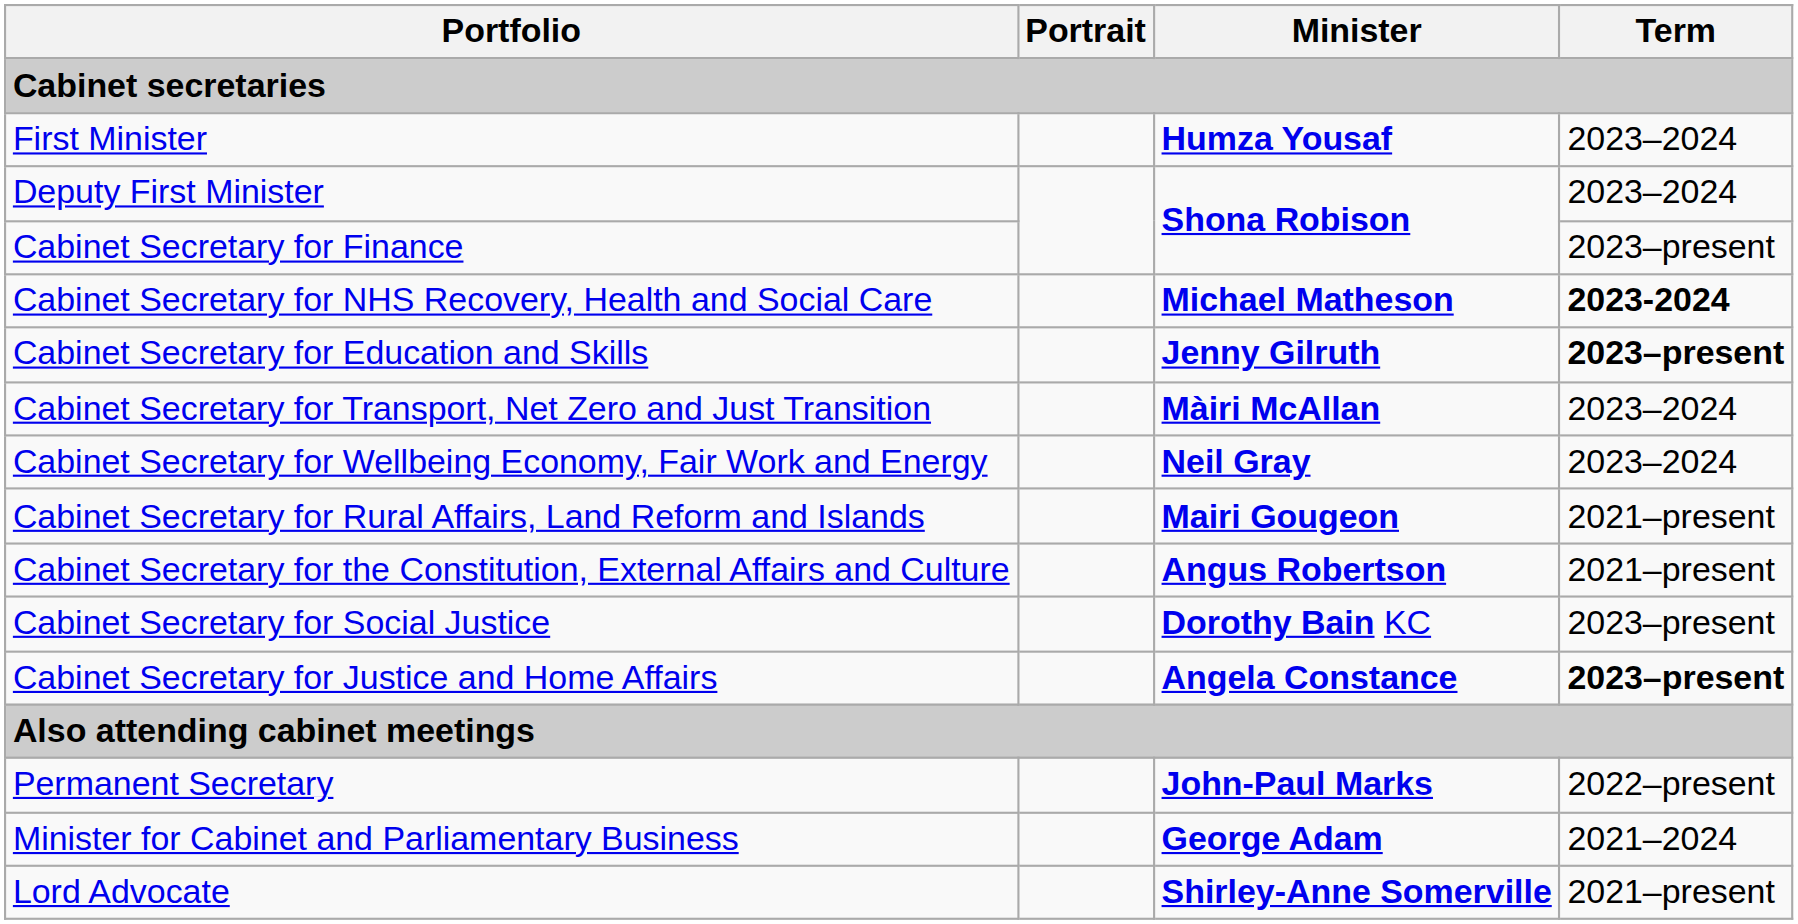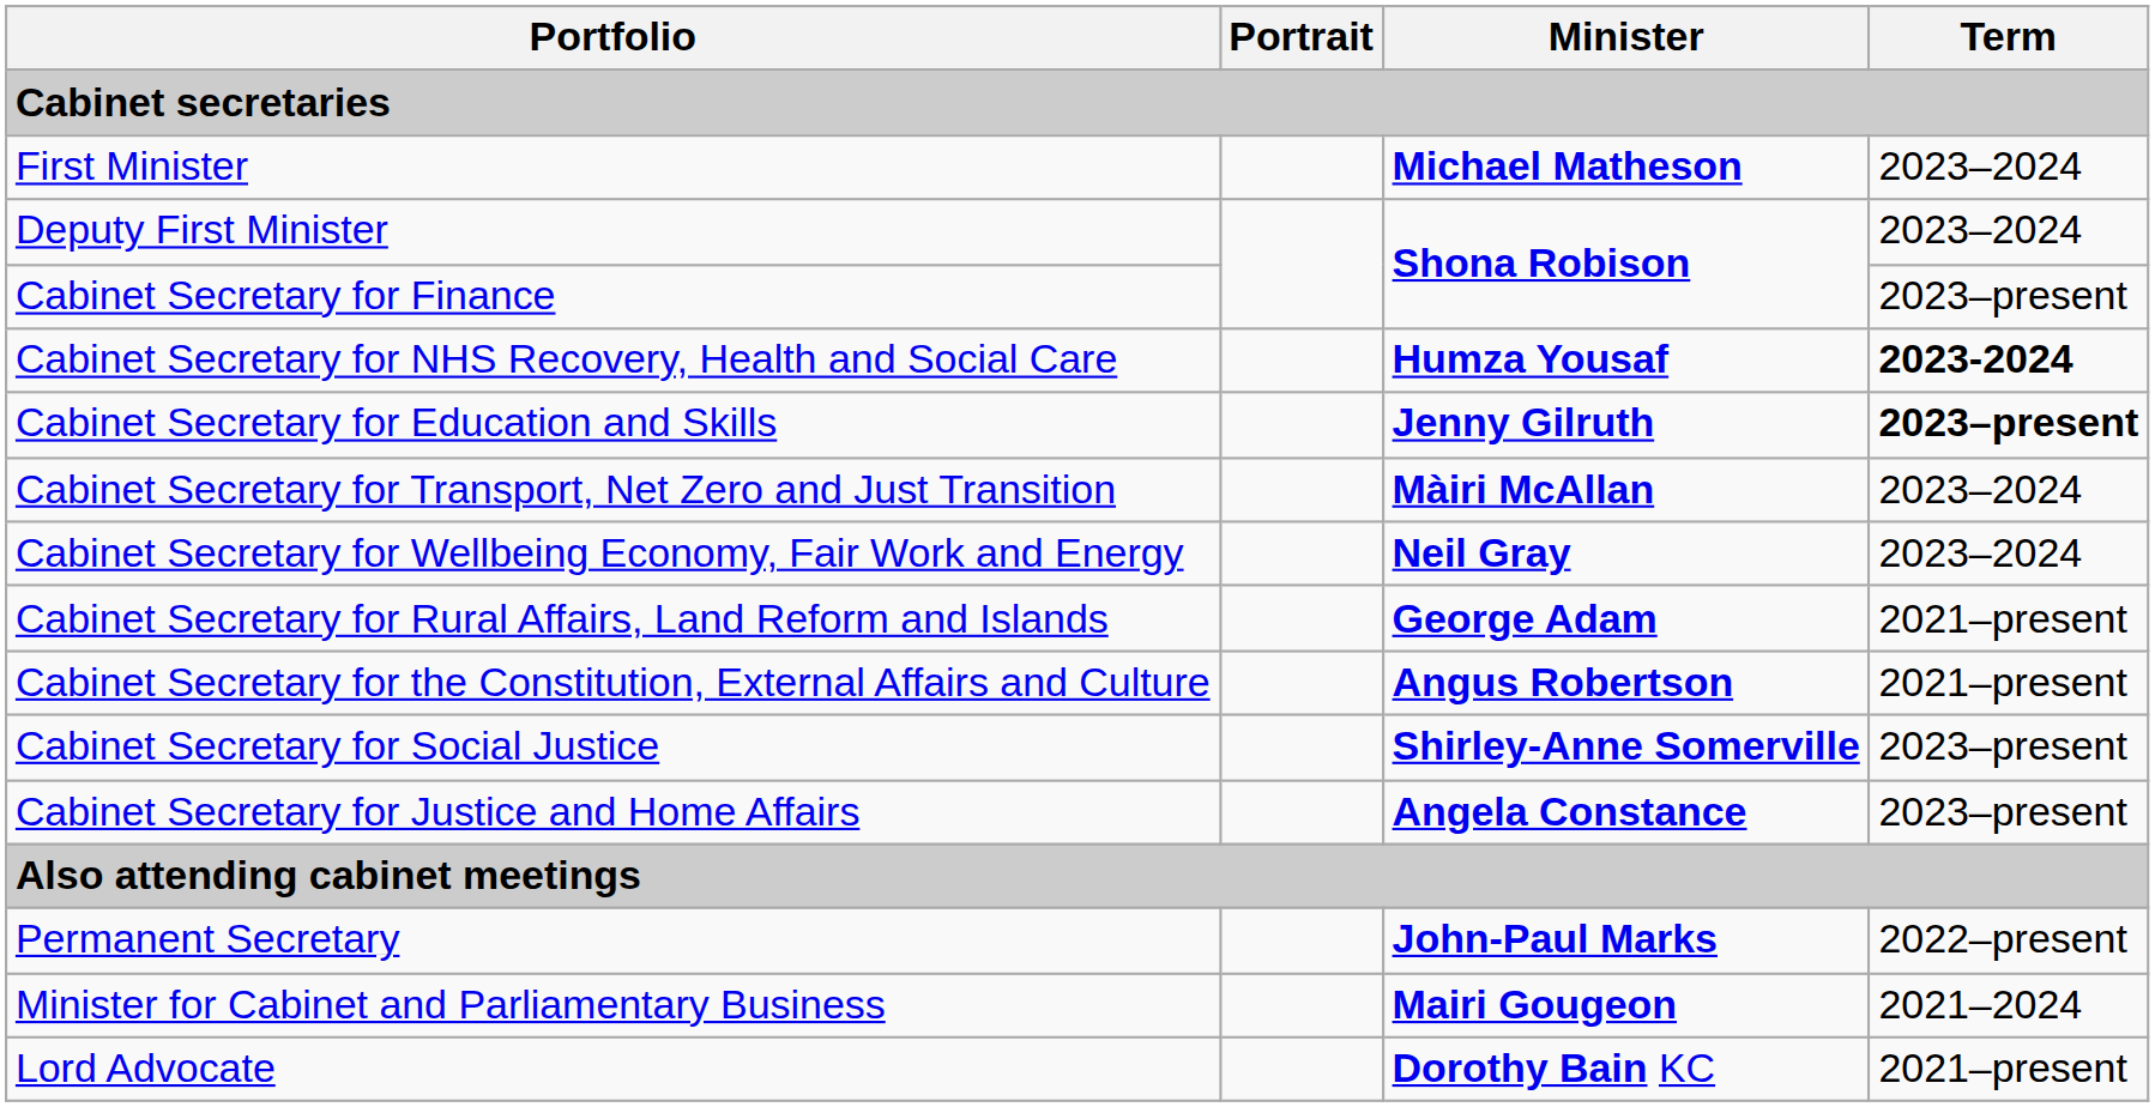 <table class="wikitable">
 <tr>
 <th>Portfolio</th>
 <th>Portrait</th>
 <th>Minister</th>
 <th>Term</th>
 </tr>
 <tr>
 <td colspan="4" style="background:#ccc;"><strong>Cabinet secretaries</strong></td>
 </tr>
 <tr>
 <td><a href='#'>First Minister</a></td>
 <td></td>
-<td> <strong><a href='#'>Humza Yousaf</a></strong> </td>
+<td><strong><a href='#'>Michael Matheson</a></strong> </td>
 <td>2023–2024</td>
 </tr>
 <tr>
 <td><a href='#'>Deputy First Minister</a></td>
 <td rowspan="2"></td>
 <td rowspan="2"><strong><a href='#'>Shona Robison</a></strong> </td>
 <td>2023–2024</td>
 </tr>
 <tr>
 <td><a href='#'>Cabinet Secretary for Finance</a></td>
 <td>2023–present</td>
 </tr>
 <tr>
 <td><a href='#'>Cabinet Secretary for NHS Recovery, Health and Social Care</a></td>
 <td></td>
-<td><strong><a href='#'>Michael Matheson</a></strong> </td>
+<td> <strong><a href='#'>Humza Yousaf</a></strong> </td>
 <td><strong>2023-2024</strong></td>
 </tr>
 <tr>
 <td><a href='#'>Cabinet Secretary for Education and Skills</a></td>
 <td></td>
 <td><strong><a href='#'>Jenny Gilruth</a></strong> </td>
 <td><strong>2023–present</strong></td>
 </tr>
 <tr>
 <td><a href='#'>Cabinet Secretary for Transport, Net Zero and Just Transition</a></td>
 <td></td>
 <td><strong><a href='#'>Màiri McAllan</a></strong> </td>
 <td>2023–2024</td>
 </tr>
 <tr>
 <td><a href='#'>Cabinet Secretary for Wellbeing Economy, Fair Work and Energy</a></td>
 <td></td>
 <td><strong><a href='#'>Neil Gray</a></strong> </td>
 <td>2023–2024</td>
 </tr>
 <tr>
 <td><a href='#'>Cabinet Secretary for Rural Affairs, Land Reform and Islands</a></td>
 <td></td>
-<td><strong><a href='#'>Mairi Gougeon</a></strong> </td>
+<td><strong><a href='#'>George Adam</a></strong> </td>
 <td>2021–present</td>
 </tr>
 <tr>
 <td><a href='#'>Cabinet Secretary for the Constitution, External Affairs and Culture</a></td>
 <td></td>
 <td> <strong><a href='#'>Angus Robertson</a></strong> </td>
 <td>2021–present</td>
 </tr>
 <tr>
 <td><a href='#'>Cabinet Secretary for Social Justice</a></td>
 <td></td>
-<td> <strong><a href='#'>Dorothy Bain</a></strong> <a href='#'>KC</a></td>
+<td><strong><a href='#'>Shirley-Anne Somerville</a></strong> </td>
 <td>2023–present</td>
 </tr>
 <tr>
 <td><a href='#'>Cabinet Secretary for Justice and Home Affairs</a></td>
 <td></td>
 <td><strong><a href='#'>Angela Constance</a></strong> </td>
-<td><strong>2023–present</strong></td>
+<td>2023–present</td>
 </tr>
 <tr>
 <td colspan="4" style="background:#ccc;"><strong>Also attending cabinet meetings</strong></td>
 </tr>
 <tr>
 <td><a href='#'>Permanent Secretary</a></td>
 <td></td>
 <td><strong><a href='#'>John-Paul Marks</a></strong></td>
 <td>2022–present</td>
 </tr>
 <tr>
 <td><a href='#'>Minister for Cabinet and Parliamentary Business</a></td>
 <td></td>
-<td><strong><a href='#'>George Adam</a></strong> </td>
+<td><strong><a href='#'>Mairi Gougeon</a></strong> </td>
 <td>2021–2024</td>
 </tr>
 <tr>
 <td><a href='#'>Lord Advocate</a></td>
 <td></td>
-<td><strong><a href='#'>Shirley-Anne Somerville</a></strong> </td>
+<td> <strong><a href='#'>Dorothy Bain</a></strong> <a href='#'>KC</a></td>
 <td>2021–present</td>
 </tr>
 </table>
